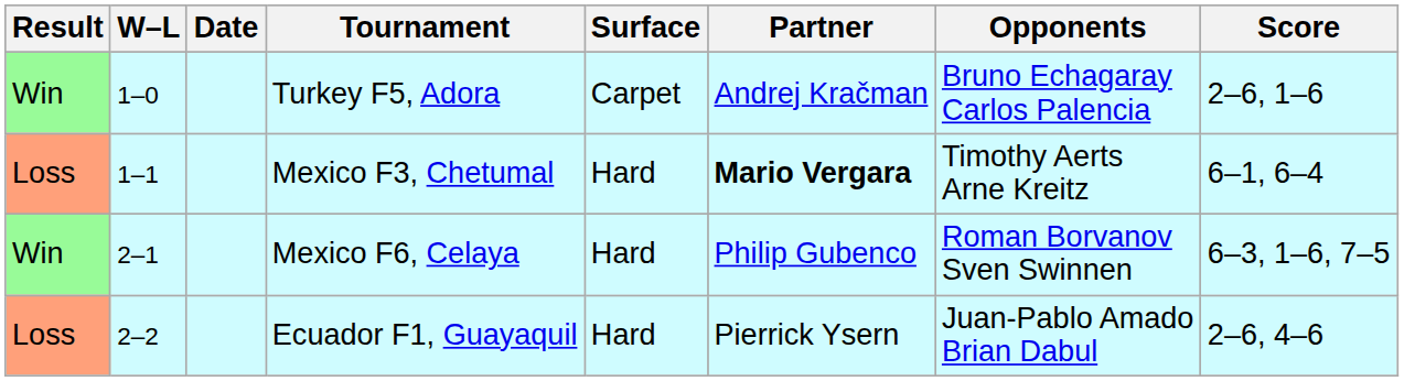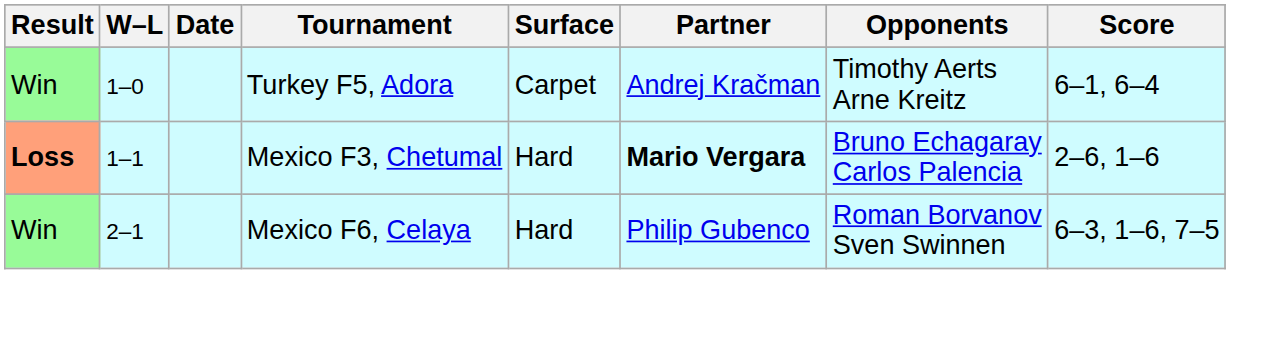 <table class="sortable wikitable">
 <tr>
 <th>Result</th>
 <th class="unsortable">W–L</th>
 <th>Date</th>
 <th>Tournament</th>
 <th>Surface</th>
 <th>Partner</th>
 <th>Opponents</th>
 <th class="unsortable">Score</th>
 </tr>
 <tr style="background:#cffcff;">
 <td style="background:#98fb98;">Win</td>
 <td><small>1–0</small></td>
 <td></td>
 <td>Turkey F5, <a href='#'>Adora</a></td>
 <td>Carpet</td>
 <td> <a href='#'>Andrej Kračman</a></td>
-<td> <a href='#'>Bruno Echagaray</a> <br>  <a href='#'>Carlos Palencia</a></td>
-<td>2–6, 1–6</td>
+<td> Timothy Aerts <br>  Arne Kreitz</td>
+<td>6–1, 6–4</td>
 </tr>
 <tr style="background:#cffcff;">
-<td style="background:#ffa07a;">Loss</td>
+<td style="background:#ffa07a;"><strong>Loss</strong></td>
 <td><small>1–1</small></td>
 <td></td>
 <td>Mexico F3, <a href='#'>Chetumal</a></td>
 <td>Hard</td>
 <td><strong> Mario Vergara</strong></td>
-<td> Timothy Aerts <br>  Arne Kreitz</td>
-<td>6–1, 6–4</td>
+<td> <a href='#'>Bruno Echagaray</a> <br>  <a href='#'>Carlos Palencia</a></td>
+<td>2–6, 1–6</td>
 </tr>
 <tr style="background:#cffcff;">
 <td style="background:#98fb98;">Win</td>
 <td><small>2–1</small></td>
 <td></td>
 <td>Mexico F6, <a href='#'>Celaya</a></td>
 <td>Hard</td>
 <td> <a href='#'>Philip Gubenco</a></td>
 <td> <a href='#'>Roman Borvanov</a> <br>  Sven Swinnen</td>
 <td>6–3, 1–6, 7–5</td>
 </tr>
-<tr style="background:#cffcff;">
-<td style="background:#ffa07a;">Loss</td>
-<td><small>2–2</small></td>
-<td></td>
-<td>Ecuador F1, <a href='#'>Guayaquil</a></td>
-<td>Hard</td>
-<td> Pierrick Ysern</td>
-<td> Juan-Pablo Amado <br>  <a href='#'>Brian Dabul</a></td>
-<td>2–6, 4–6</td>
-</tr>
 </table>
